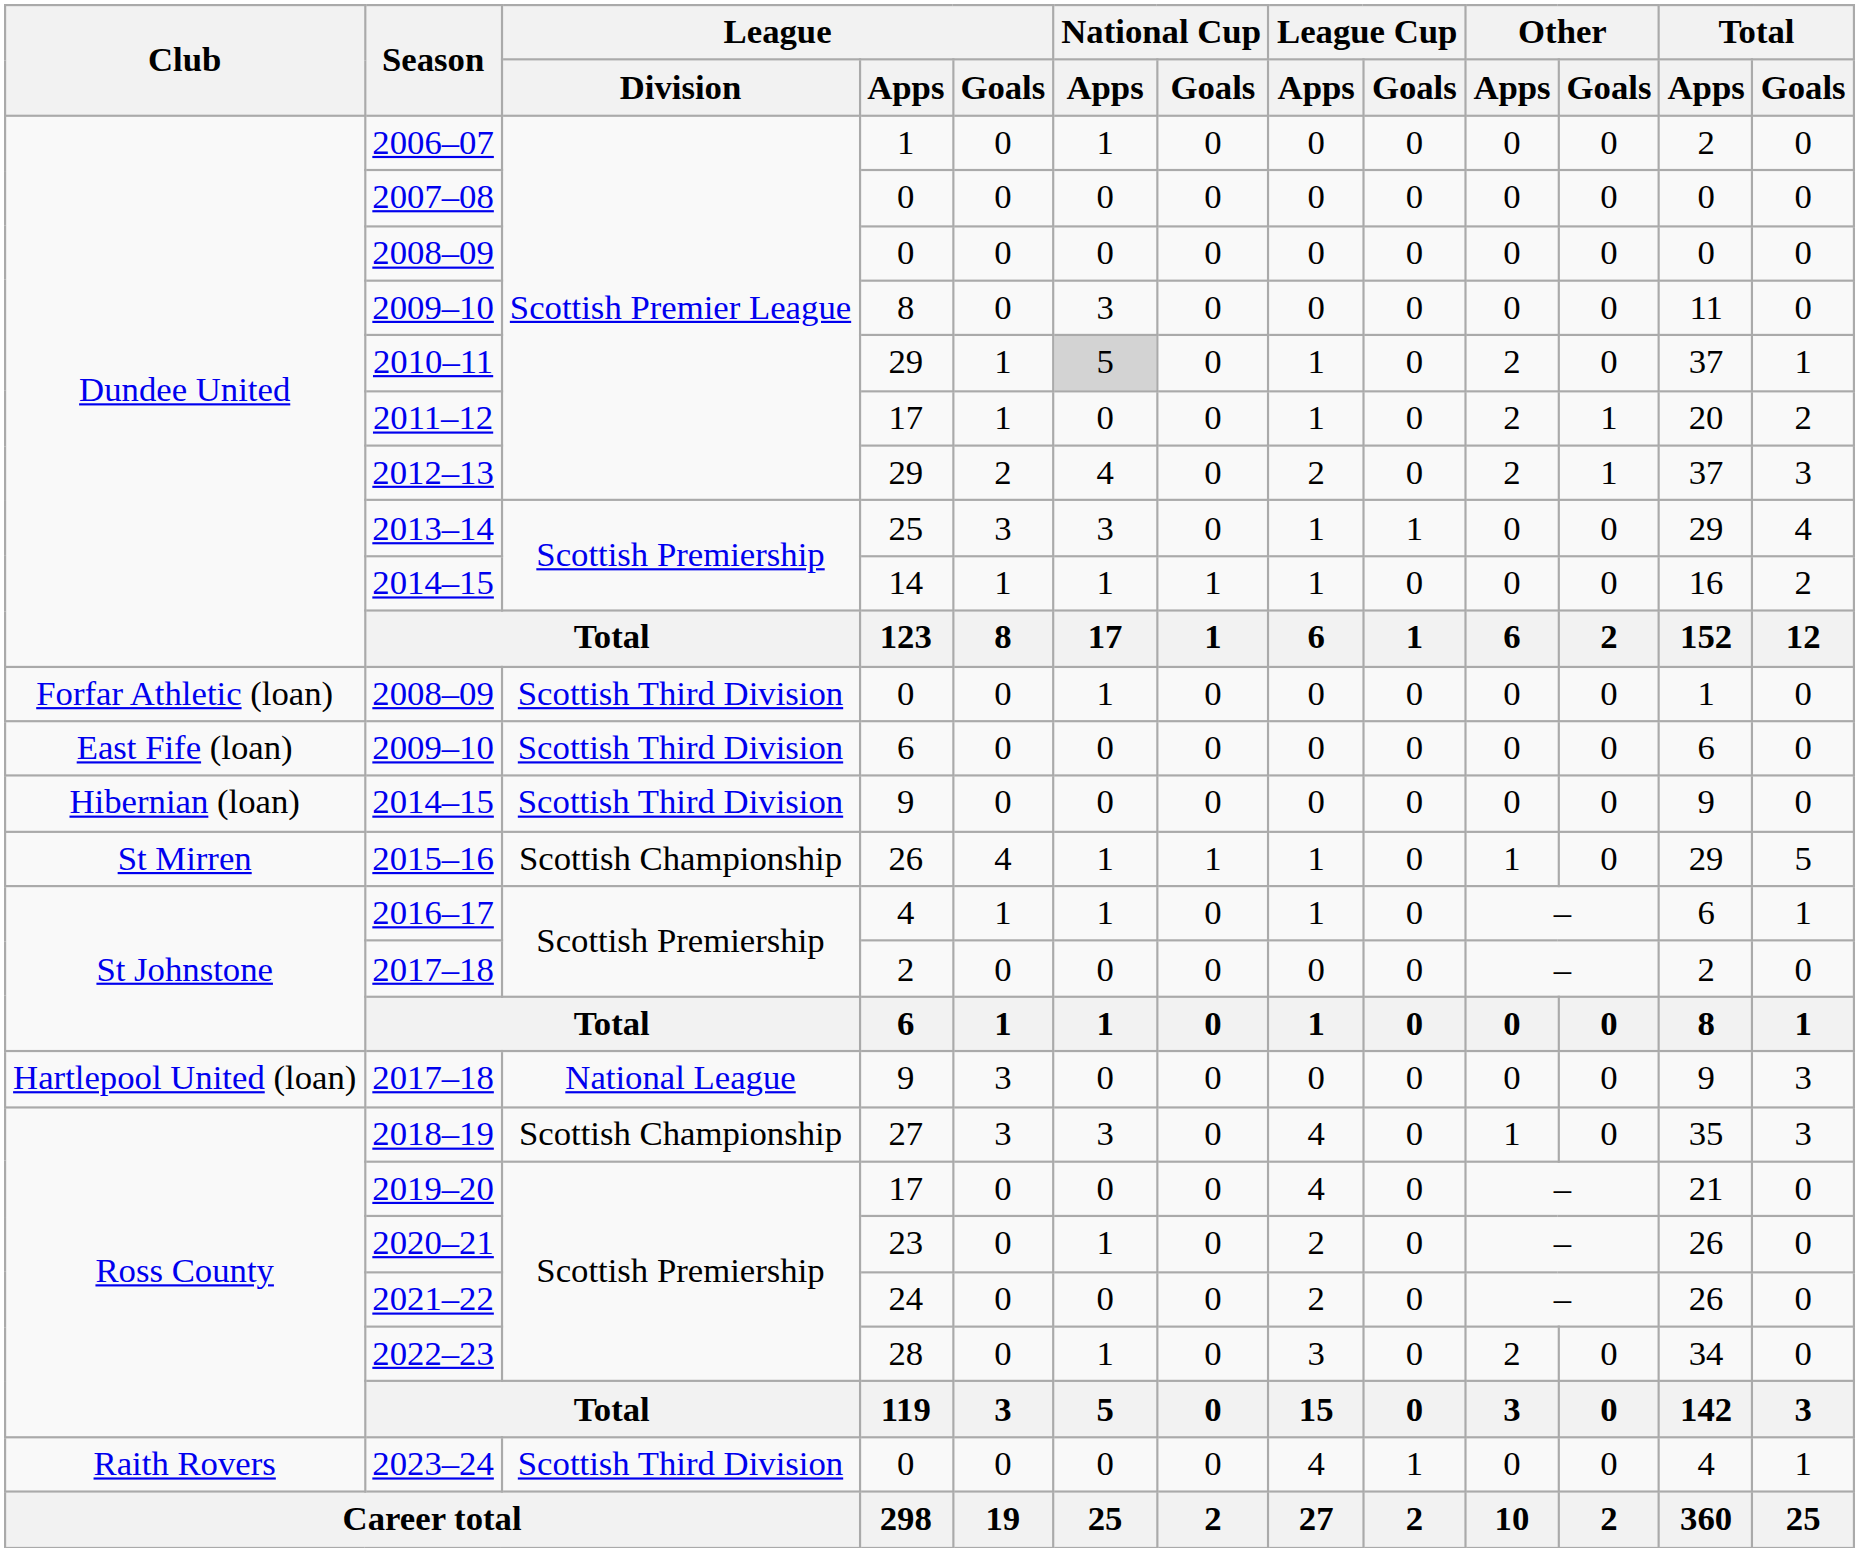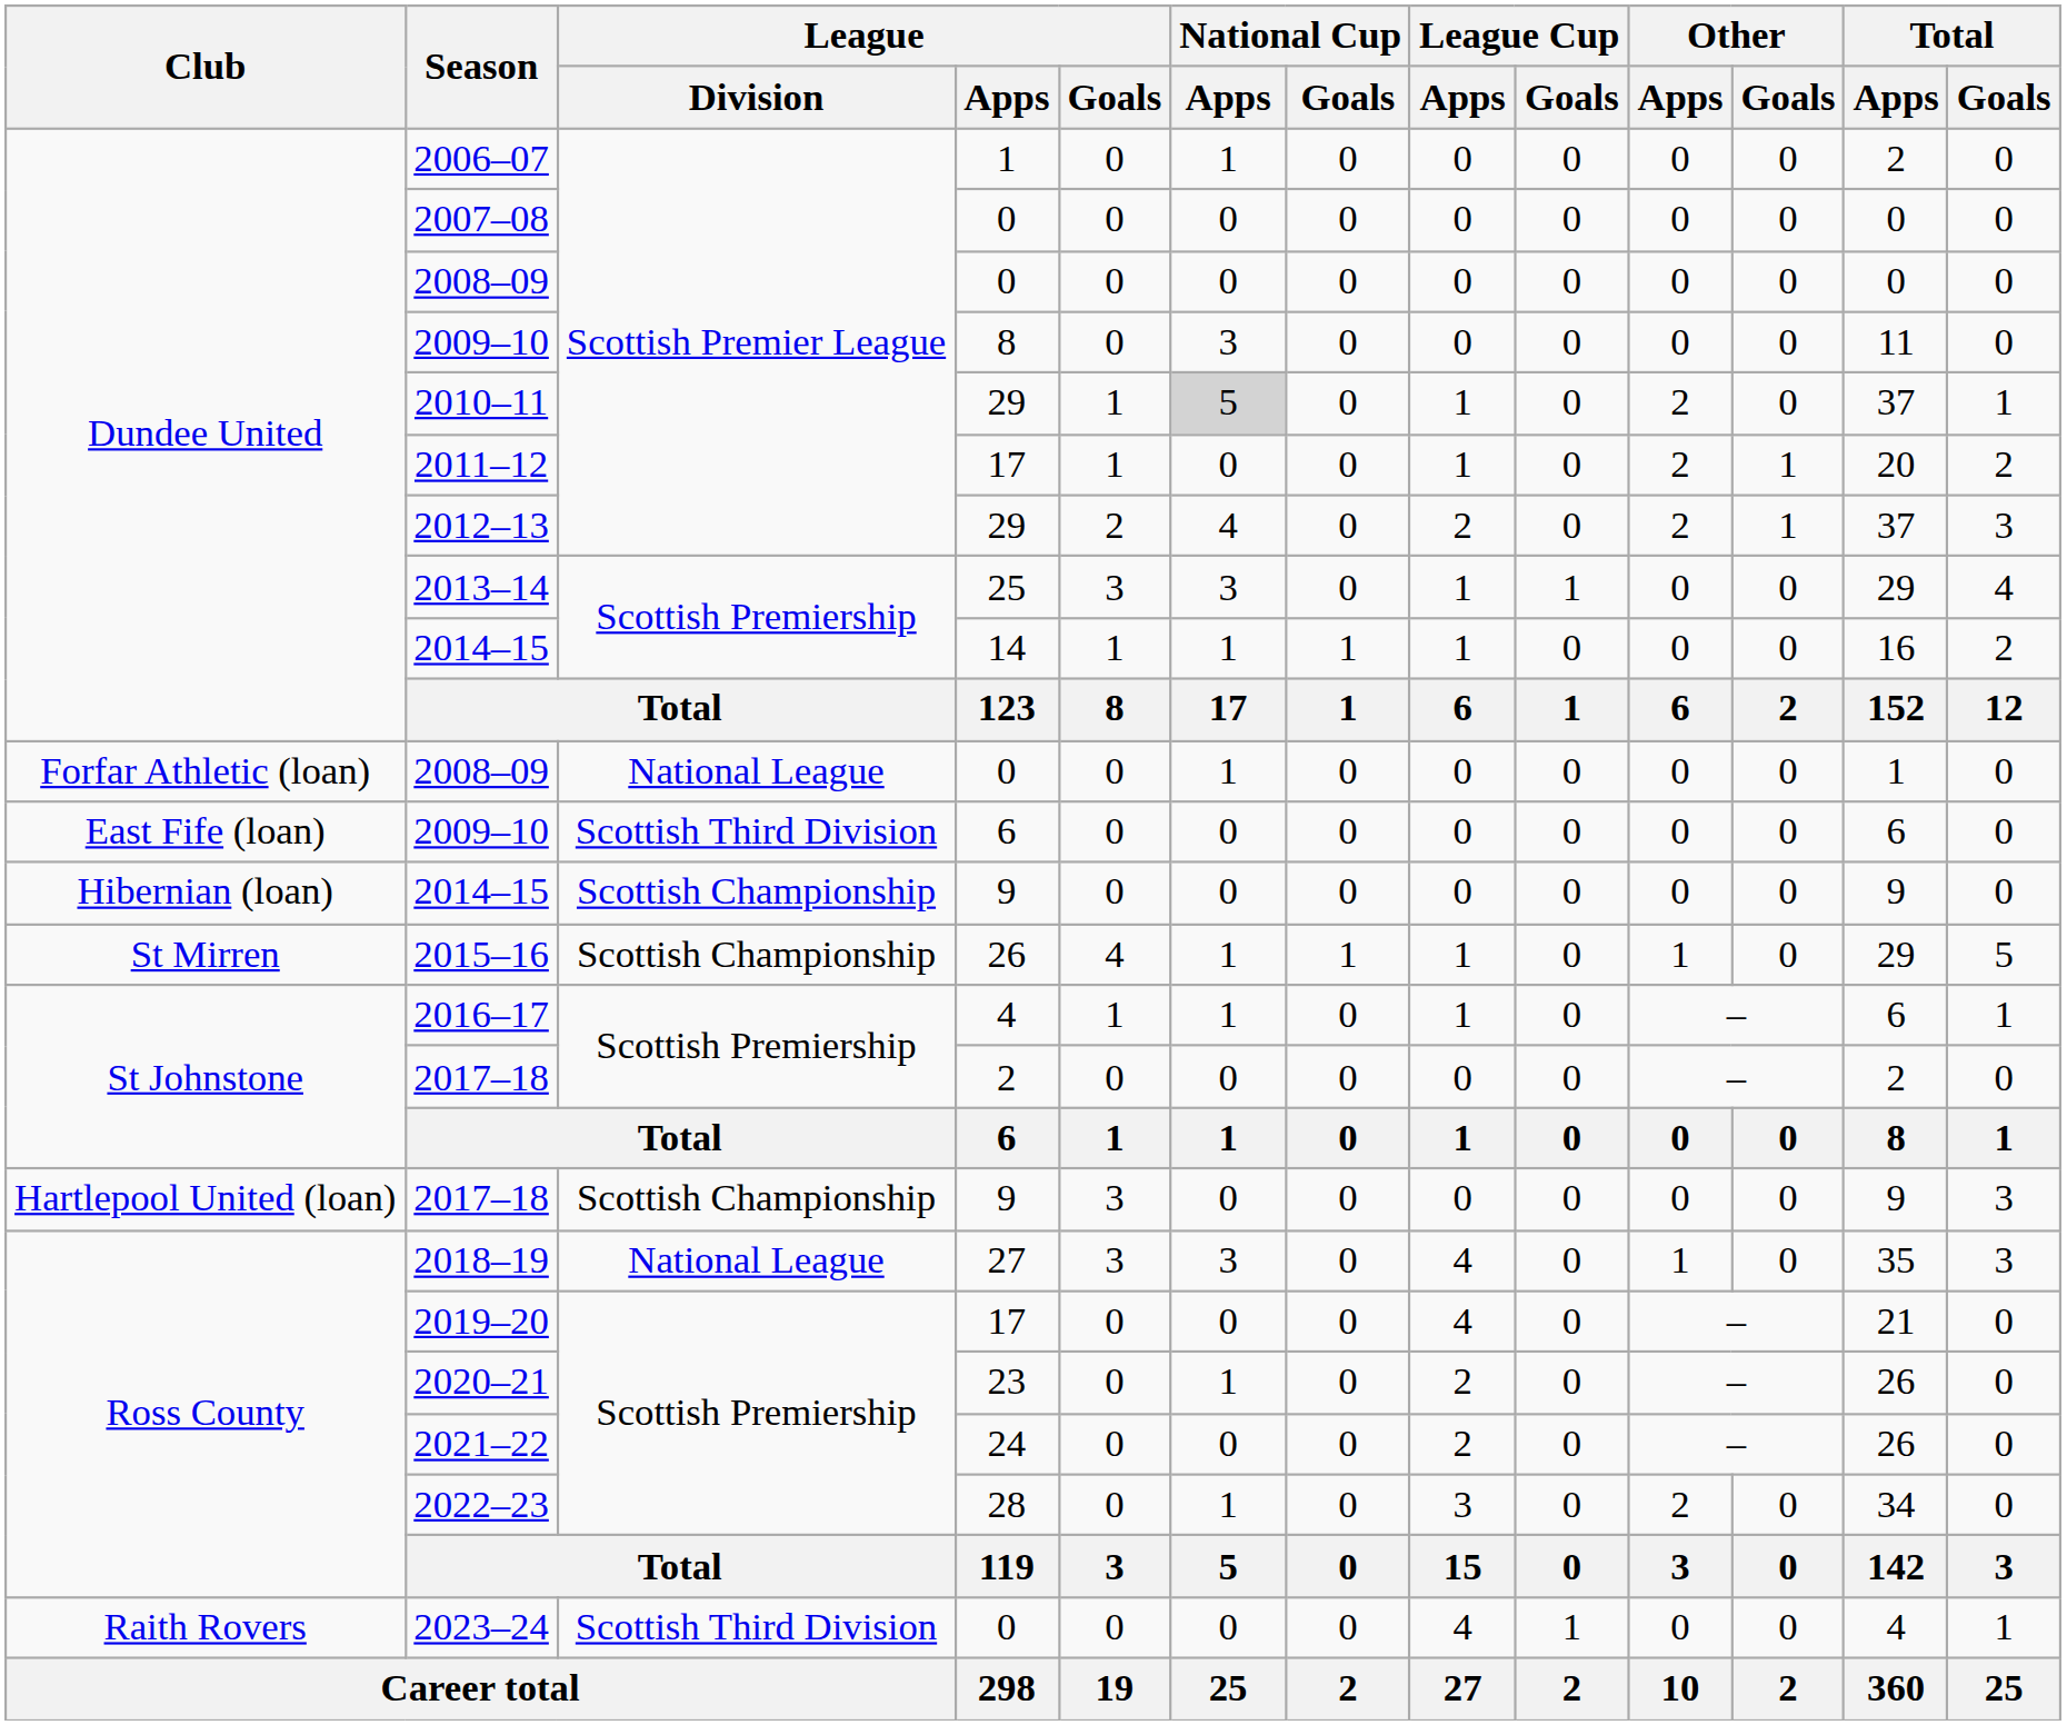 <table class="wikitable" style="text-align:center">
 <tr>
 <th rowspan="2">Club</th>
 <th rowspan="2">Season</th>
 <th colspan="3">League</th>
 <th colspan="2">National Cup</th>
 <th colspan="2">League Cup</th>
 <th colspan="2">Other</th>
 <th colspan="2">Total</th>
 </tr>
 <tr>
 <th>Division</th>
 <th>Apps</th>
 <th>Goals</th>
 <th>Apps</th>
 <th>Goals</th>
 <th>Apps</th>
 <th>Goals</th>
 <th>Apps</th>
 <th>Goals</th>
 <th>Apps</th>
 <th>Goals</th>
 </tr>
 <tr>
 <td rowspan="10"><a href='#'>Dundee United</a></td>
 <td><a href='#'>2006–07</a></td>
 <td rowspan=7><a href='#'>Scottish Premier League</a></td>
 <td>1</td>
 <td>0</td>
 <td>1</td>
 <td>0</td>
 <td>0</td>
 <td>0</td>
 <td>0</td>
 <td>0</td>
 <td>2</td>
 <td>0</td>
 </tr>
 <tr>
 <td><a href='#'>2007–08</a></td>
 <td>0</td>
 <td>0</td>
 <td>0</td>
 <td>0</td>
 <td>0</td>
 <td>0</td>
 <td>0</td>
 <td>0</td>
 <td>0</td>
 <td>0</td>
 </tr>
 <tr>
 <td><a href='#'>2008–09</a></td>
 <td>0</td>
 <td>0</td>
 <td>0</td>
 <td>0</td>
 <td>0</td>
 <td>0</td>
 <td>0</td>
 <td>0</td>
 <td>0</td>
 <td>0</td>
 </tr>
 <tr>
 <td><a href='#'>2009–10</a></td>
 <td>8</td>
 <td>0</td>
 <td>3</td>
 <td>0</td>
 <td>0</td>
 <td>0</td>
 <td>0</td>
 <td>0</td>
 <td>11</td>
 <td>0</td>
 </tr>
 <tr>
 <td><a href='#'>2010–11</a></td>
 <td>29</td>
 <td>1</td>
 <td style="background: lightgrey;">5</td>
 <td>0</td>
 <td>1</td>
 <td>0</td>
 <td>2</td>
 <td>0</td>
 <td>37</td>
 <td>1</td>
 </tr>
 <tr>
 <td><a href='#'>2011–12</a></td>
 <td>17</td>
 <td>1</td>
 <td>0</td>
 <td>0</td>
 <td>1</td>
 <td>0</td>
 <td>2</td>
 <td>1</td>
 <td>20</td>
 <td>2</td>
 </tr>
 <tr>
 <td><a href='#'>2012–13</a></td>
 <td>29</td>
 <td>2</td>
 <td>4</td>
 <td>0</td>
 <td>2</td>
 <td>0</td>
 <td>2</td>
 <td>1</td>
 <td>37</td>
 <td>3</td>
 </tr>
 <tr>
 <td><a href='#'>2013–14</a></td>
 <td rowspan=2><a href='#'>Scottish Premiership</a></td>
 <td>25</td>
 <td>3</td>
 <td>3</td>
 <td>0</td>
 <td>1</td>
 <td>1</td>
 <td>0</td>
 <td>0</td>
 <td>29</td>
 <td>4</td>
 </tr>
 <tr>
 <td><a href='#'>2014–15</a></td>
 <td>14</td>
 <td>1</td>
 <td>1</td>
 <td>1</td>
 <td>1</td>
 <td>0</td>
 <td>0</td>
 <td>0</td>
 <td>16</td>
 <td>2</td>
 </tr>
 <tr>
 <th colspan=2>Total</th>
 <th>123</th>
 <th>8</th>
 <th>17</th>
 <th>1</th>
 <th>6</th>
 <th>1</th>
 <th>6</th>
 <th>2</th>
 <th>152</th>
 <th>12</th>
 </tr>
 <tr>
 <td><a href='#'>Forfar Athletic</a> (loan)</td>
 <td><a href='#'>2008–09</a></td>
-<td><a href='#'>Scottish Third Division</a></td>
+<td><a href='#'>National League</a></td>
 <td>0</td>
 <td>0</td>
 <td>1</td>
 <td>0</td>
 <td>0</td>
 <td>0</td>
 <td>0</td>
 <td>0</td>
 <td>1</td>
 <td>0</td>
 </tr>
 <tr>
 <td><a href='#'>East Fife</a> (loan)</td>
 <td><a href='#'>2009–10</a></td>
 <td><a href='#'>Scottish Third Division</a></td>
 <td>6</td>
 <td>0</td>
 <td>0</td>
 <td>0</td>
 <td>0</td>
 <td>0</td>
 <td>0</td>
 <td>0</td>
 <td>6</td>
 <td>0</td>
 </tr>
 <tr>
 <td><a href='#'>Hibernian</a> (loan)</td>
 <td><a href='#'>2014–15</a></td>
-<td><a href='#'>Scottish Third Division</a></td>
+<td><a href='#'>Scottish Championship</a></td>
 <td>9</td>
 <td>0</td>
 <td>0</td>
 <td>0</td>
 <td>0</td>
 <td>0</td>
 <td>0</td>
 <td>0</td>
 <td>9</td>
 <td>0</td>
 </tr>
 <tr>
 <td><a href='#'>St Mirren</a></td>
 <td><a href='#'>2015–16</a></td>
 <td>Scottish Championship</td>
 <td>26</td>
 <td>4</td>
 <td>1</td>
 <td>1</td>
 <td>1</td>
 <td>0</td>
 <td>1</td>
 <td>0</td>
 <td>29</td>
 <td>5</td>
 </tr>
 <tr>
 <td rowspan="3"><a href='#'>St Johnstone</a></td>
 <td><a href='#'>2016–17</a></td>
 <td rowspan=2>Scottish Premiership</td>
 <td>4</td>
 <td>1</td>
 <td>1</td>
 <td>0</td>
 <td>1</td>
 <td>0</td>
 <td colspan="2">–</td>
 <td>6</td>
 <td>1</td>
 </tr>
 <tr>
 <td><a href='#'>2017–18</a></td>
 <td>2</td>
 <td>0</td>
 <td>0</td>
 <td>0</td>
 <td>0</td>
 <td>0</td>
 <td colspan="2">–</td>
 <td>2</td>
 <td>0</td>
 </tr>
 <tr>
 <th colspan=2>Total</th>
 <th>6</th>
 <th>1</th>
 <th>1</th>
 <th>0</th>
 <th>1</th>
 <th>0</th>
 <th>0</th>
 <th>0</th>
 <th>8</th>
 <th>1</th>
 </tr>
 <tr>
 <td><a href='#'>Hartlepool United</a> (loan)</td>
 <td><a href='#'>2017–18</a></td>
-<td><a href='#'>National League</a></td>
+<td>Scottish Championship</td>
 <td>9</td>
 <td>3</td>
 <td>0</td>
 <td>0</td>
 <td>0</td>
 <td>0</td>
 <td>0</td>
 <td>0</td>
 <td>9</td>
 <td>3</td>
 </tr>
 <tr>
 <td rowspan=6><a href='#'>Ross County</a></td>
 <td><a href='#'>2018–19</a></td>
-<td>Scottish Championship</td>
+<td><a href='#'>National League</a></td>
 <td>27</td>
 <td>3</td>
 <td>3</td>
 <td>0</td>
 <td>4</td>
 <td>0</td>
 <td>1</td>
 <td>0</td>
 <td>35</td>
 <td>3</td>
 </tr>
 <tr>
 <td><a href='#'>2019–20</a></td>
 <td rowspan=4>Scottish Premiership</td>
 <td>17</td>
 <td>0</td>
 <td>0</td>
 <td>0</td>
 <td>4</td>
 <td>0</td>
 <td colspan="2">–</td>
 <td>21</td>
 <td>0</td>
 </tr>
 <tr>
 <td><a href='#'>2020–21</a></td>
 <td>23</td>
 <td>0</td>
 <td>1</td>
 <td>0</td>
 <td>2</td>
 <td>0</td>
 <td colspan="2">–</td>
 <td>26</td>
 <td>0</td>
 </tr>
 <tr>
 <td><a href='#'>2021–22</a></td>
 <td>24</td>
 <td>0</td>
 <td>0</td>
 <td>0</td>
 <td>2</td>
 <td>0</td>
 <td colspan="2">–</td>
 <td>26</td>
 <td>0</td>
 </tr>
 <tr>
 <td><a href='#'>2022–23</a></td>
 <td>28</td>
 <td>0</td>
 <td>1</td>
 <td>0</td>
 <td>3</td>
 <td>0</td>
 <td>2</td>
 <td>0</td>
 <td>34</td>
 <td>0</td>
 </tr>
 <tr>
 <th colspan=2>Total</th>
 <th>119</th>
 <th>3</th>
 <th>5</th>
 <th>0</th>
 <th>15</th>
 <th>0</th>
 <th>3</th>
 <th>0</th>
 <th>142</th>
 <th>3</th>
 </tr>
 <tr>
 <td><a href='#'>Raith Rovers</a></td>
 <td><a href='#'>2023–24</a></td>
 <td><a href='#'>Scottish Third Division</a></td>
 <td>0</td>
 <td>0</td>
 <td>0</td>
 <td>0</td>
 <td>4</td>
 <td>1</td>
 <td>0</td>
 <td>0</td>
 <td>4</td>
 <td>1</td>
 </tr>
 <tr>
 <th colspan="3">Career total</th>
 <th>298</th>
 <th>19</th>
 <th>25</th>
 <th>2</th>
 <th>27</th>
 <th>2</th>
 <th>10</th>
 <th>2</th>
 <th>360</th>
 <th>25</th>
 </tr>
 </table>
